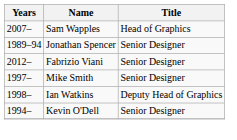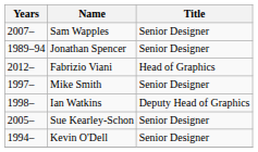 <table class="wikitable" style="font-size:90%;">
 <tr>
 <th>Years</th>
 <th>Name</th>
 <th>Title</th>
 </tr>
 <tr>
 <td>2007–</td>
 <td>Sam Wapples</td>
-<td>Head of Graphics</td>
+<td>Senior Designer</td>
 </tr>
 <tr>
 <td>1989–94</td>
 <td>Jonathan Spencer</td>
 <td>Senior Designer</td>
 </tr>
 <tr>
 <td>2012–</td>
 <td>Fabrizio Viani</td>
-<td>Senior Designer</td>
+<td>Head of Graphics</td>
 </tr>
 <tr>
 <td>1997–</td>
 <td>Mike Smith</td>
 <td>Senior Designer</td>
 </tr>
 <tr>
 <td>1998–</td>
 <td>Ian Watkins</td>
 <td>Deputy Head of Graphics</td>
 </tr>
 <tr>
+<td>2005–</td>
+<td>Sue Kearley-Schon</td>
+<td>Senior Designer</td>
+</tr>
+<tr>
 <td>1994–</td>
 <td>Kevin O'Dell</td>
 <td>Senior Designer</td>
 </tr>
 <tr>
 </tr>
 </table>
